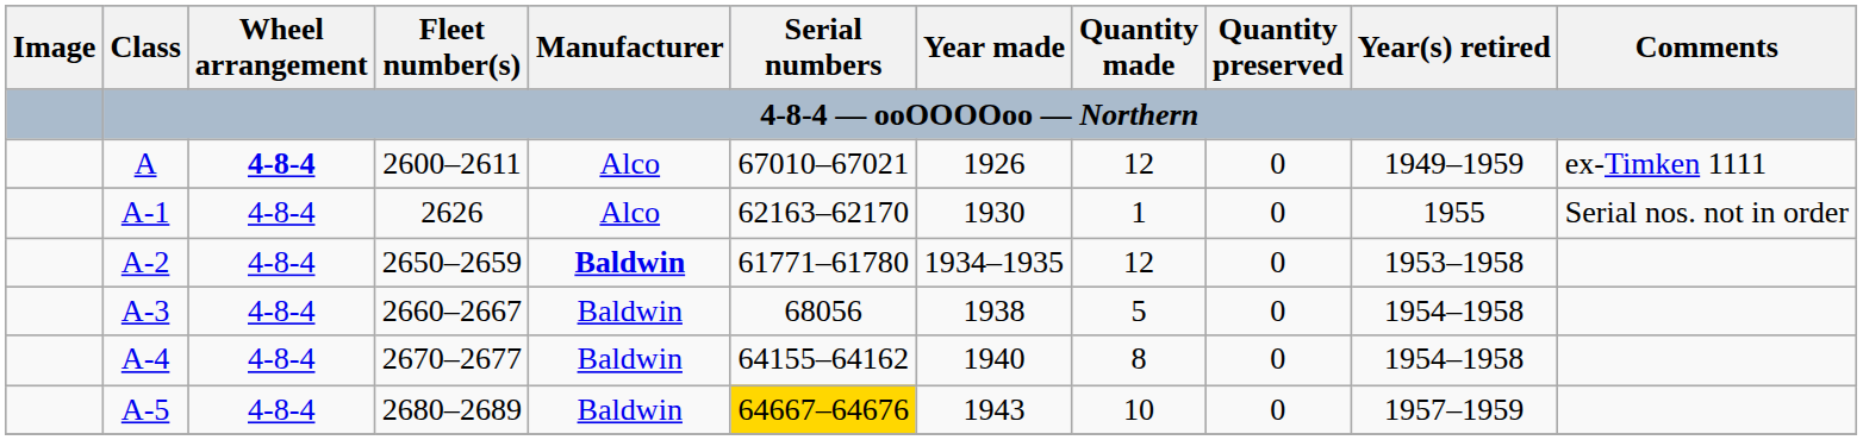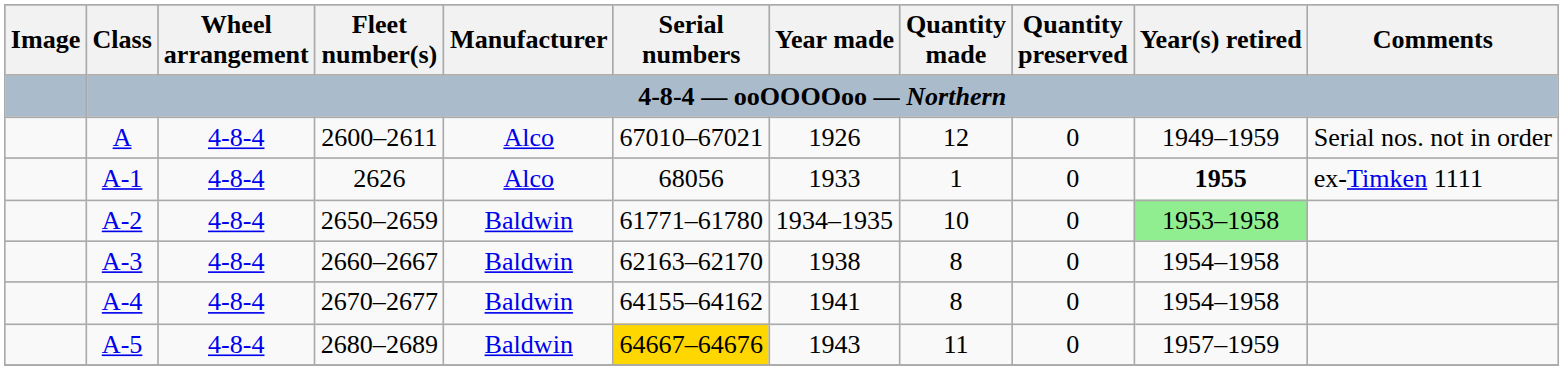 <table class="wikitable" style="text-align:center">
 <tr style="background:#AABBCC; font-weight:bold">
 <th>Image</th>
 <th>Class</th>
 <th>Wheel<br>arrangement</th>
 <th>Fleet<br>number(s)</th>
 <th>Manufacturer</th>
 <th>Serial<br>numbers</th>
 <th>Year made</th>
 <th>Quantity<br>made</th>
 <th>Quantity<br>preserved</th>
 <th>Year(s) retired</th>
 <th>Comments</th>
 </tr>
 <tr style="background:#AABBCC; font-weight:bold">
 <td></td>
 <td colspan="10">4-8-4 — ooOOOOoo — <em>Northern</em></td>
 </tr>
 <tr>
 <td></td>
 <td><a href='#'>A</a></td>
-<td><strong><a href='#'>4-8-4</a></strong></td>
+<td><a href='#'>4-8-4</a></td>
 <td>2600–2611</td>
 <td><a href='#'>Alco</a></td>
 <td>67010–67021</td>
 <td>1926</td>
 <td>12</td>
 <td>0</td>
 <td>1949–1959</td>
-<td align=left>ex-<a href='#'>Timken</a> 1111</td>
+<td align=left>Serial nos. not in order</td>
 </tr>
 <tr>
 <td></td>
 <td><a href='#'>A-1</a></td>
 <td><a href='#'>4-8-4</a></td>
 <td>2626</td>
 <td><a href='#'>Alco</a></td>
-<td>62163–62170</td>
-<td>1930</td>
+<td>68056</td>
+<td>1933</td>
 <td>1</td>
 <td>0</td>
-<td>1955</td>
-<td align=left>Serial nos. not in order</td>
+<td><strong>1955</strong></td>
+<td align=left>ex-<a href='#'>Timken</a> 1111</td>
 </tr>
 <tr>
 <td></td>
 <td><a href='#'>A-2</a></td>
 <td><a href='#'>4-8-4</a></td>
 <td>2650–2659</td>
-<td><strong><a href='#'>Baldwin</a></strong></td>
+<td><a href='#'>Baldwin</a></td>
 <td>61771–61780</td>
 <td>1934–1935</td>
-<td>12</td>
+<td>10</td>
 <td>0</td>
-<td>1953–1958</td>
+<td style="background: lightgreen;">1953–1958</td>
 <td></td>
 </tr>
 <tr>
 <td></td>
 <td><a href='#'>A-3</a></td>
 <td><a href='#'>4-8-4</a></td>
 <td>2660–2667</td>
 <td><a href='#'>Baldwin</a></td>
-<td>68056</td>
+<td>62163–62170</td>
 <td>1938</td>
-<td>5</td>
+<td>8</td>
 <td>0</td>
 <td>1954–1958</td>
 <td></td>
 </tr>
 <tr>
 <td></td>
 <td><a href='#'>A-4</a></td>
 <td><a href='#'>4-8-4</a></td>
 <td>2670–2677</td>
 <td><a href='#'>Baldwin</a></td>
 <td>64155–64162</td>
-<td>1940</td>
+<td>1941</td>
 <td>8</td>
 <td>0</td>
 <td>1954–1958</td>
 <td></td>
 </tr>
 <tr>
 <td></td>
 <td><a href='#'>A-5</a></td>
 <td><a href='#'>4-8-4</a></td>
 <td>2680–2689</td>
 <td><a href='#'>Baldwin</a></td>
 <td style="background: gold;">64667–64676</td>
 <td>1943</td>
-<td>10</td>
+<td>11</td>
 <td>0</td>
 <td>1957–1959</td>
 <td></td>
 </tr>
 <tr>
 </tr>
 </table>
